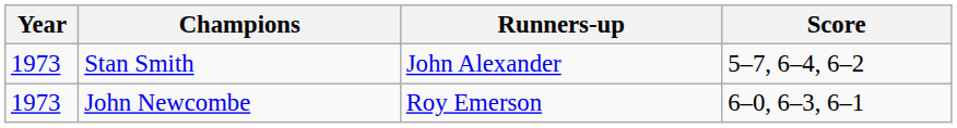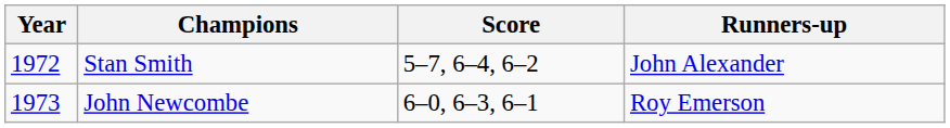 <table class=wikitable>
 <tr>
 <th style="width:40px">Year</th>
 <th style="width:200px">Champions</th>
+<th style="width:140px" class="unsortable">Score</th>
 <th style="width:200px">Runners-up</th>
-<th style="width:140px" class="unsortable">Score</th>
 </tr>
 <tr>
-<td><a href='#'>1973</a></td>
+<td><a href='#'>1972</a></td>
 <td> <a href='#'>Stan Smith</a></td>
+<td>5–7, 6–4, 6–2</td>
 <td> <a href='#'>John Alexander</a></td>
-<td>5–7, 6–4, 6–2</td>
 </tr>
 <tr>
 <td><a href='#'>1973</a></td>
 <td> <a href='#'>John Newcombe</a></td>
+<td>6–0, 6–3, 6–1</td>
 <td> <a href='#'>Roy Emerson</a></td>
-<td>6–0, 6–3, 6–1</td>
 </tr>
 </table>
